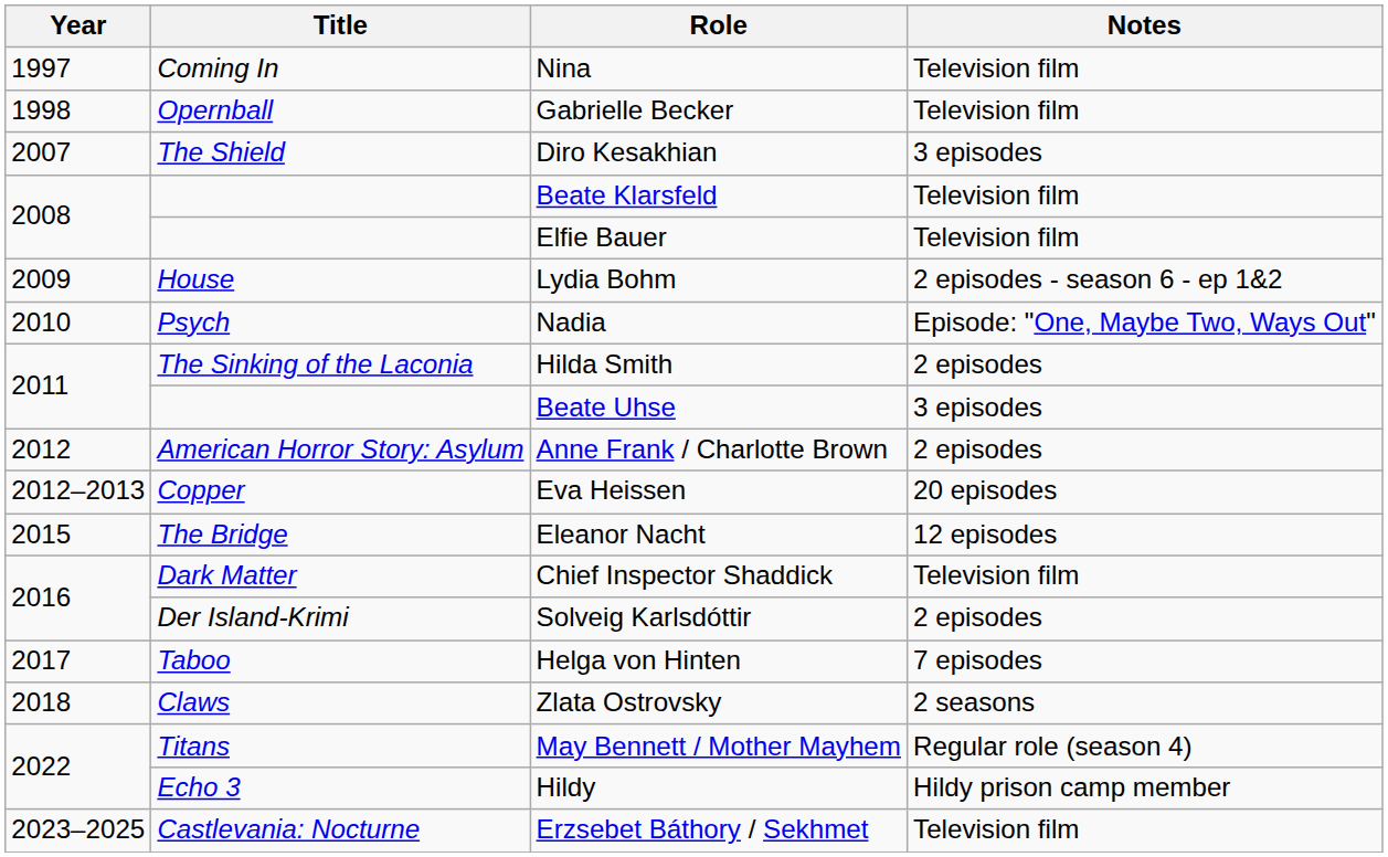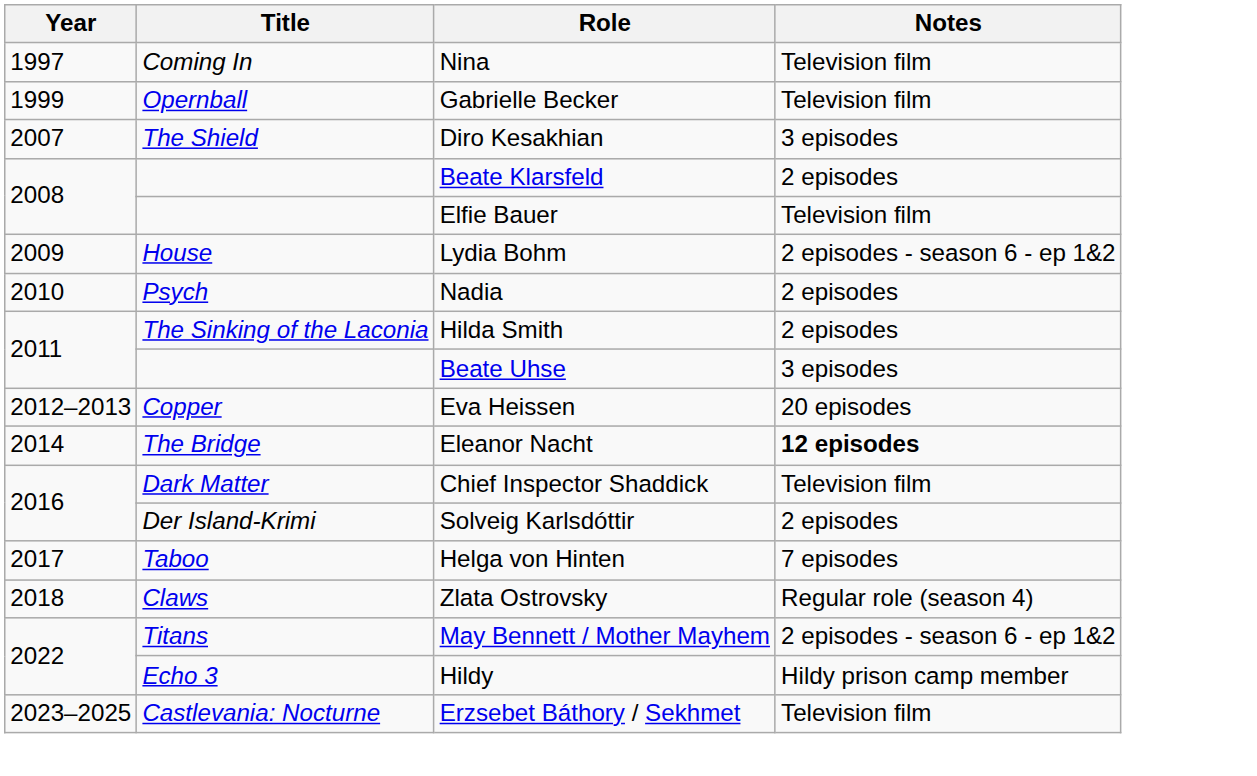 <table class="wikitable sortable">
 <tr>
 <th>Year</th>
 <th>Title</th>
 <th>Role</th>
 <th class="unsortable">Notes</th>
 </tr>
 <tr>
 <td>1997</td>
 <td><em>Coming In</em></td>
 <td>Nina</td>
 <td>Television film</td>
 </tr>
 <tr>
-<td>1998</td>
+<td>1999</td>
 <td><em><a href='#'>Opernball</a></em></td>
 <td>Gabrielle Becker</td>
 <td>Television film</td>
 </tr>
 <tr>
 <td>2007</td>
 <td><em><a href='#'>The Shield</a></em></td>
 <td>Diro Kesakhian</td>
 <td>3 episodes</td>
 </tr>
 <tr>
 <td rowspan="2">2008</td>
 <td><em></em></td>
 <td><a href='#'>Beate Klarsfeld</a></td>
-<td>Television film</td>
+<td>2 episodes</td>
 </tr>
 <tr>
 <td><em></em></td>
 <td>Elfie Bauer</td>
 <td>Television film</td>
 </tr>
 <tr>
 <td>2009</td>
 <td><em><a href='#'>House</a></em></td>
 <td>Lydia Bohm</td>
 <td>2 episodes - season 6 - ep 1&2</td>
 </tr>
 <tr>
 <td>2010</td>
 <td><em><a href='#'>Psych</a></em></td>
 <td>Nadia</td>
-<td>Episode: "<a href='#'>One, Maybe Two, Ways Out</a>"</td>
+<td>2 episodes</td>
 </tr>
 <tr>
 <td rowspan="2">2011</td>
 <td><em><a href='#'>The Sinking of the Laconia</a></em></td>
 <td>Hilda Smith</td>
 <td>2 episodes</td>
 </tr>
 <tr>
 <td><em></em></td>
 <td><a href='#'>Beate Uhse</a></td>
 <td>3 episodes</td>
 </tr>
 <tr>
-<td>2012</td>
-<td><em><a href='#'>American Horror Story: Asylum</a></em></td>
-<td><a href='#'>Anne Frank</a> / Charlotte Brown</td>
-<td>2 episodes</td>
-</tr>
-<tr>
 <td>2012–2013</td>
 <td><em><a href='#'>Copper</a></em></td>
 <td>Eva Heissen</td>
 <td>20 episodes</td>
 </tr>
 <tr>
-<td>2015</td>
+<td>2014</td>
 <td><em><a href='#'>The Bridge</a></em></td>
 <td>Eleanor Nacht</td>
-<td>12 episodes</td>
+<td><strong>12 episodes</strong></td>
 </tr>
 <tr>
 <td rowspan="2">2016</td>
 <td><em><a href='#'>Dark Matter</a></em></td>
 <td>Chief Inspector Shaddick</td>
 <td>Television film</td>
 </tr>
 <tr>
 <td><em>Der Island-Krimi</em></td>
 <td>Solveig Karlsdóttir</td>
 <td>2 episodes</td>
 </tr>
 <tr>
 <td>2017</td>
 <td><em><a href='#'>Taboo</a></em></td>
 <td>Helga von Hinten</td>
 <td>7 episodes</td>
 </tr>
 <tr>
 <td>2018</td>
 <td><em><a href='#'>Claws</a></em></td>
 <td>Zlata Ostrovsky</td>
-<td>2 seasons</td>
+<td>Regular role (season 4)</td>
 </tr>
 <tr>
 <td rowspan="2">2022</td>
 <td><em><a href='#'>Titans</a></em></td>
 <td><a href='#'>May Bennett / Mother Mayhem</a></td>
-<td>Regular role (season 4)</td>
+<td>2 episodes - season 6 - ep 1&2</td>
 </tr>
 <tr>
 <td><em><a href='#'>Echo 3</a></em></td>
 <td>Hildy</td>
 <td>Hildy prison camp member</td>
 </tr>
 <tr>
 <td>2023–2025</td>
 <td><em><a href='#'>Castlevania: Nocturne</a></em></td>
 <td><a href='#'>Erzsebet Báthory</a> / <a href='#'>Sekhmet</a></td>
 <td>Television film</td>
 </tr>
 </table>
